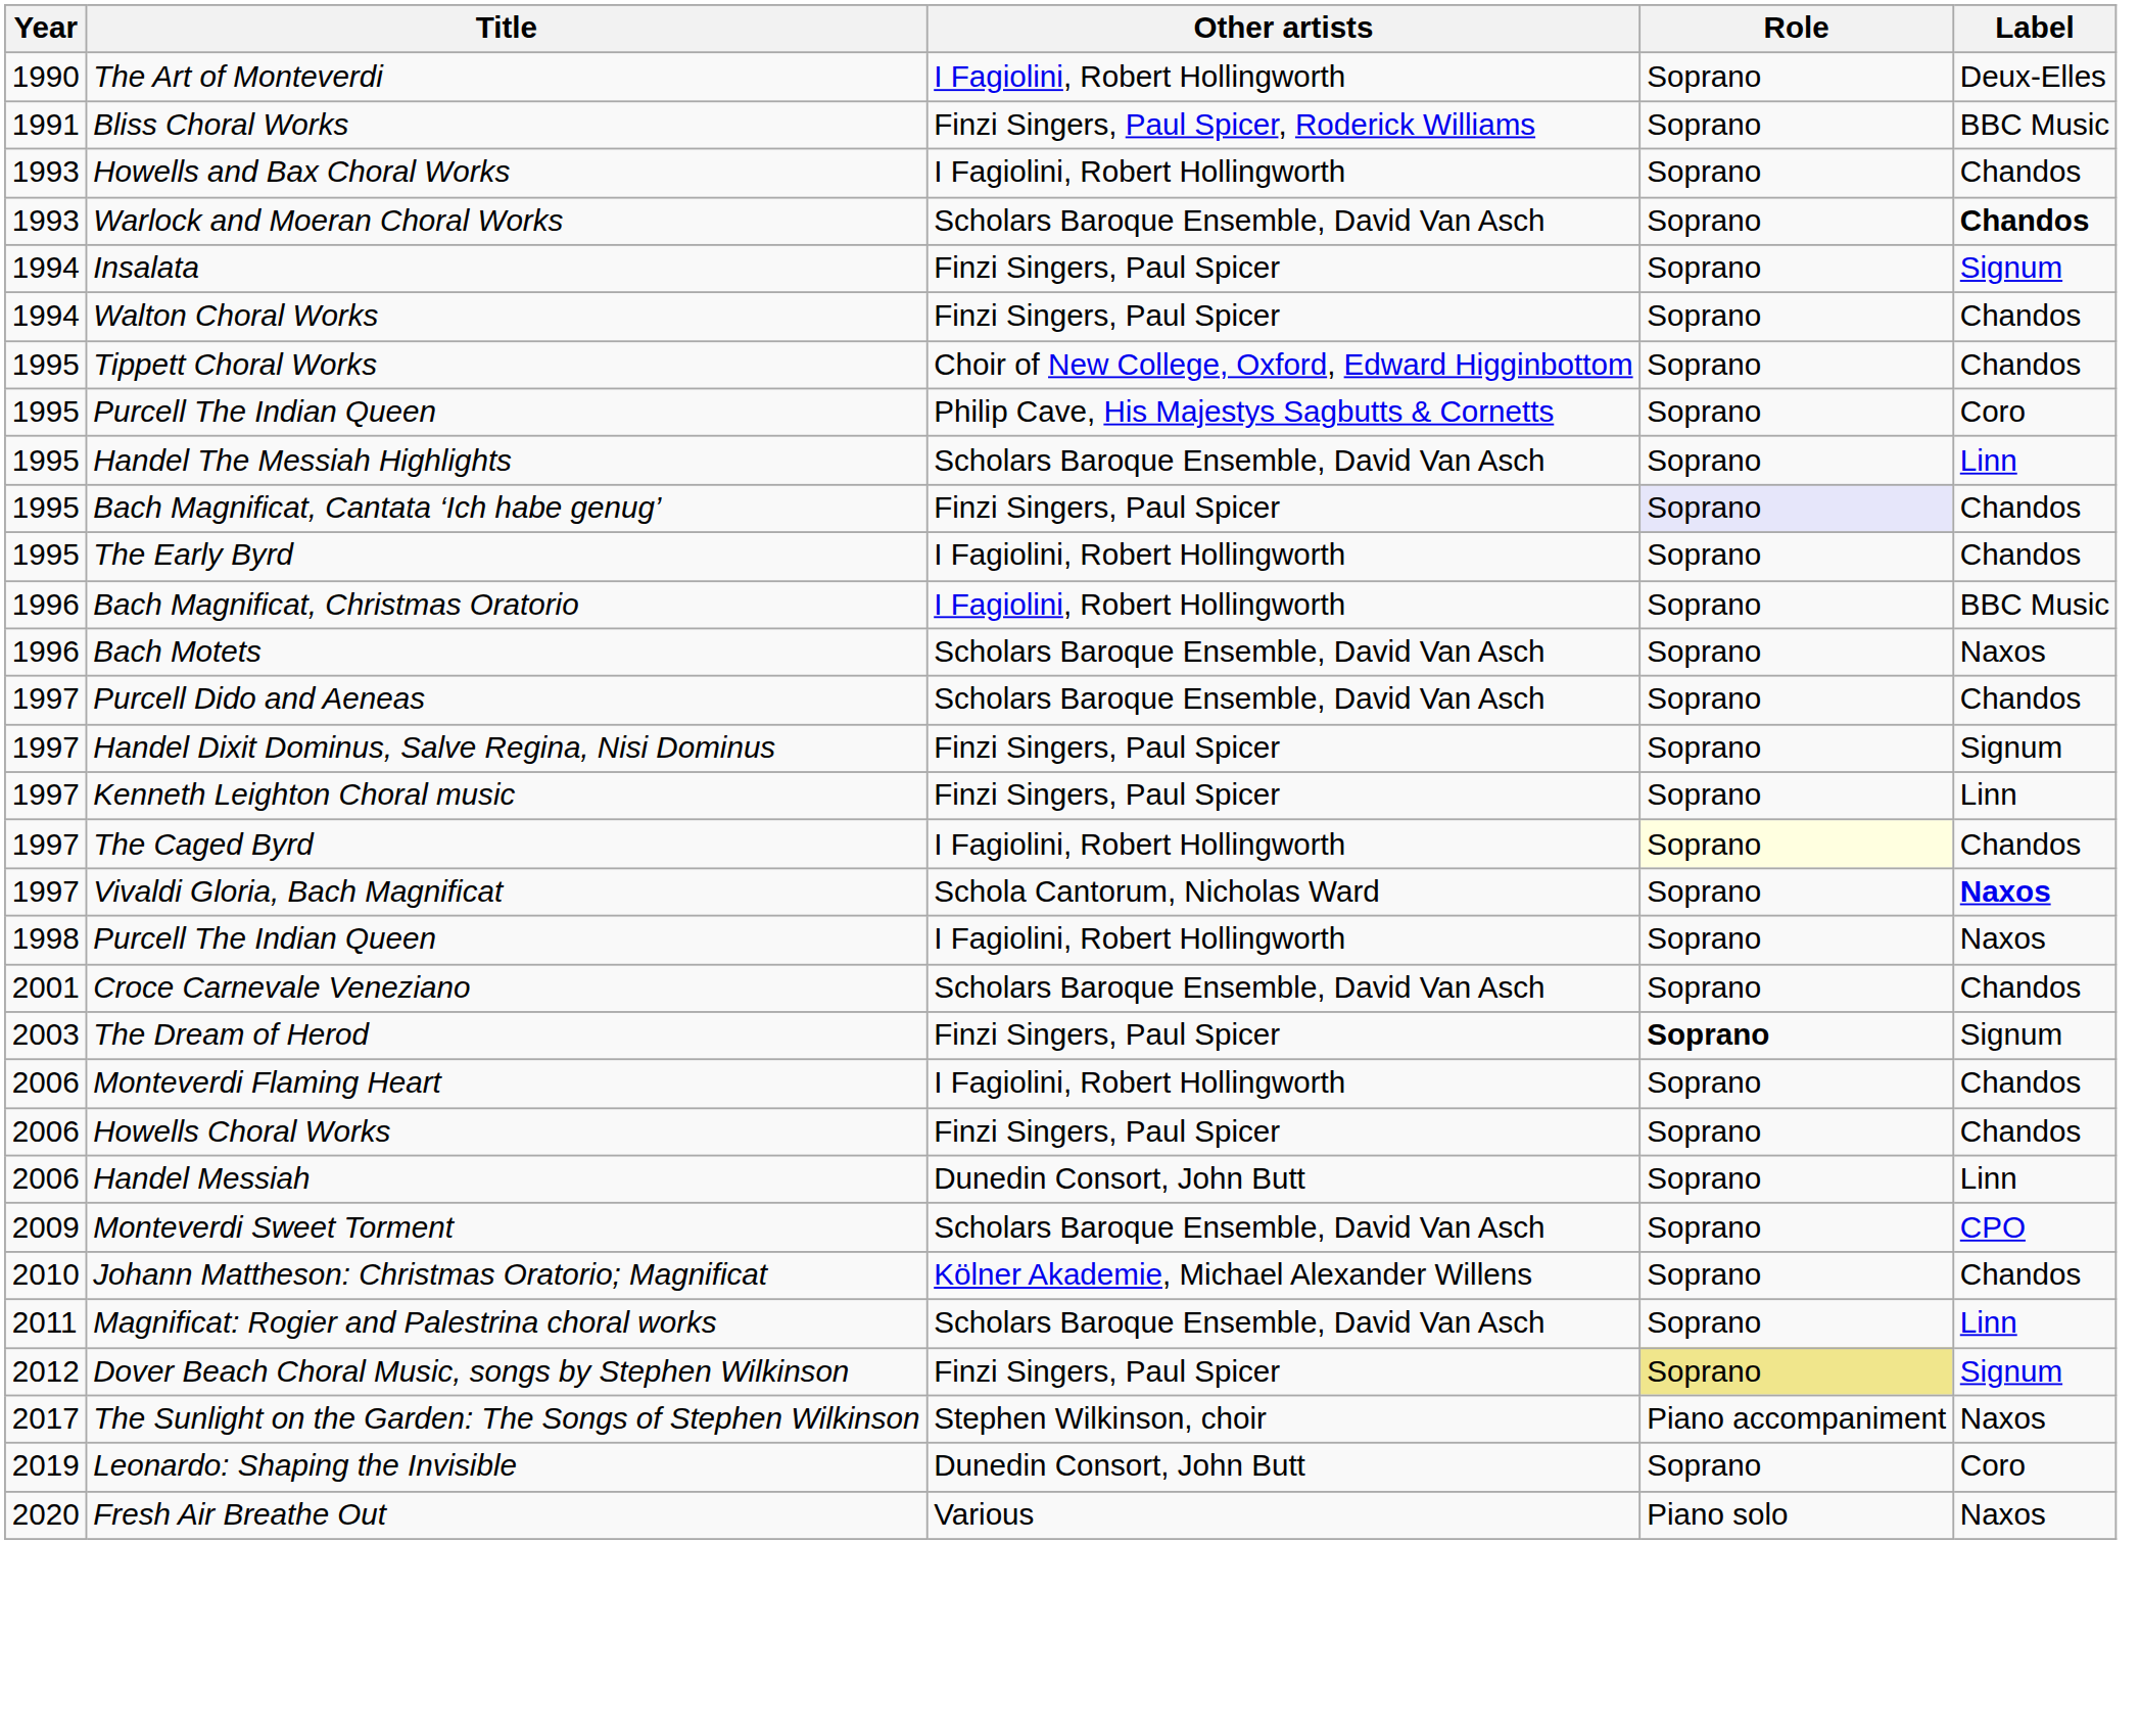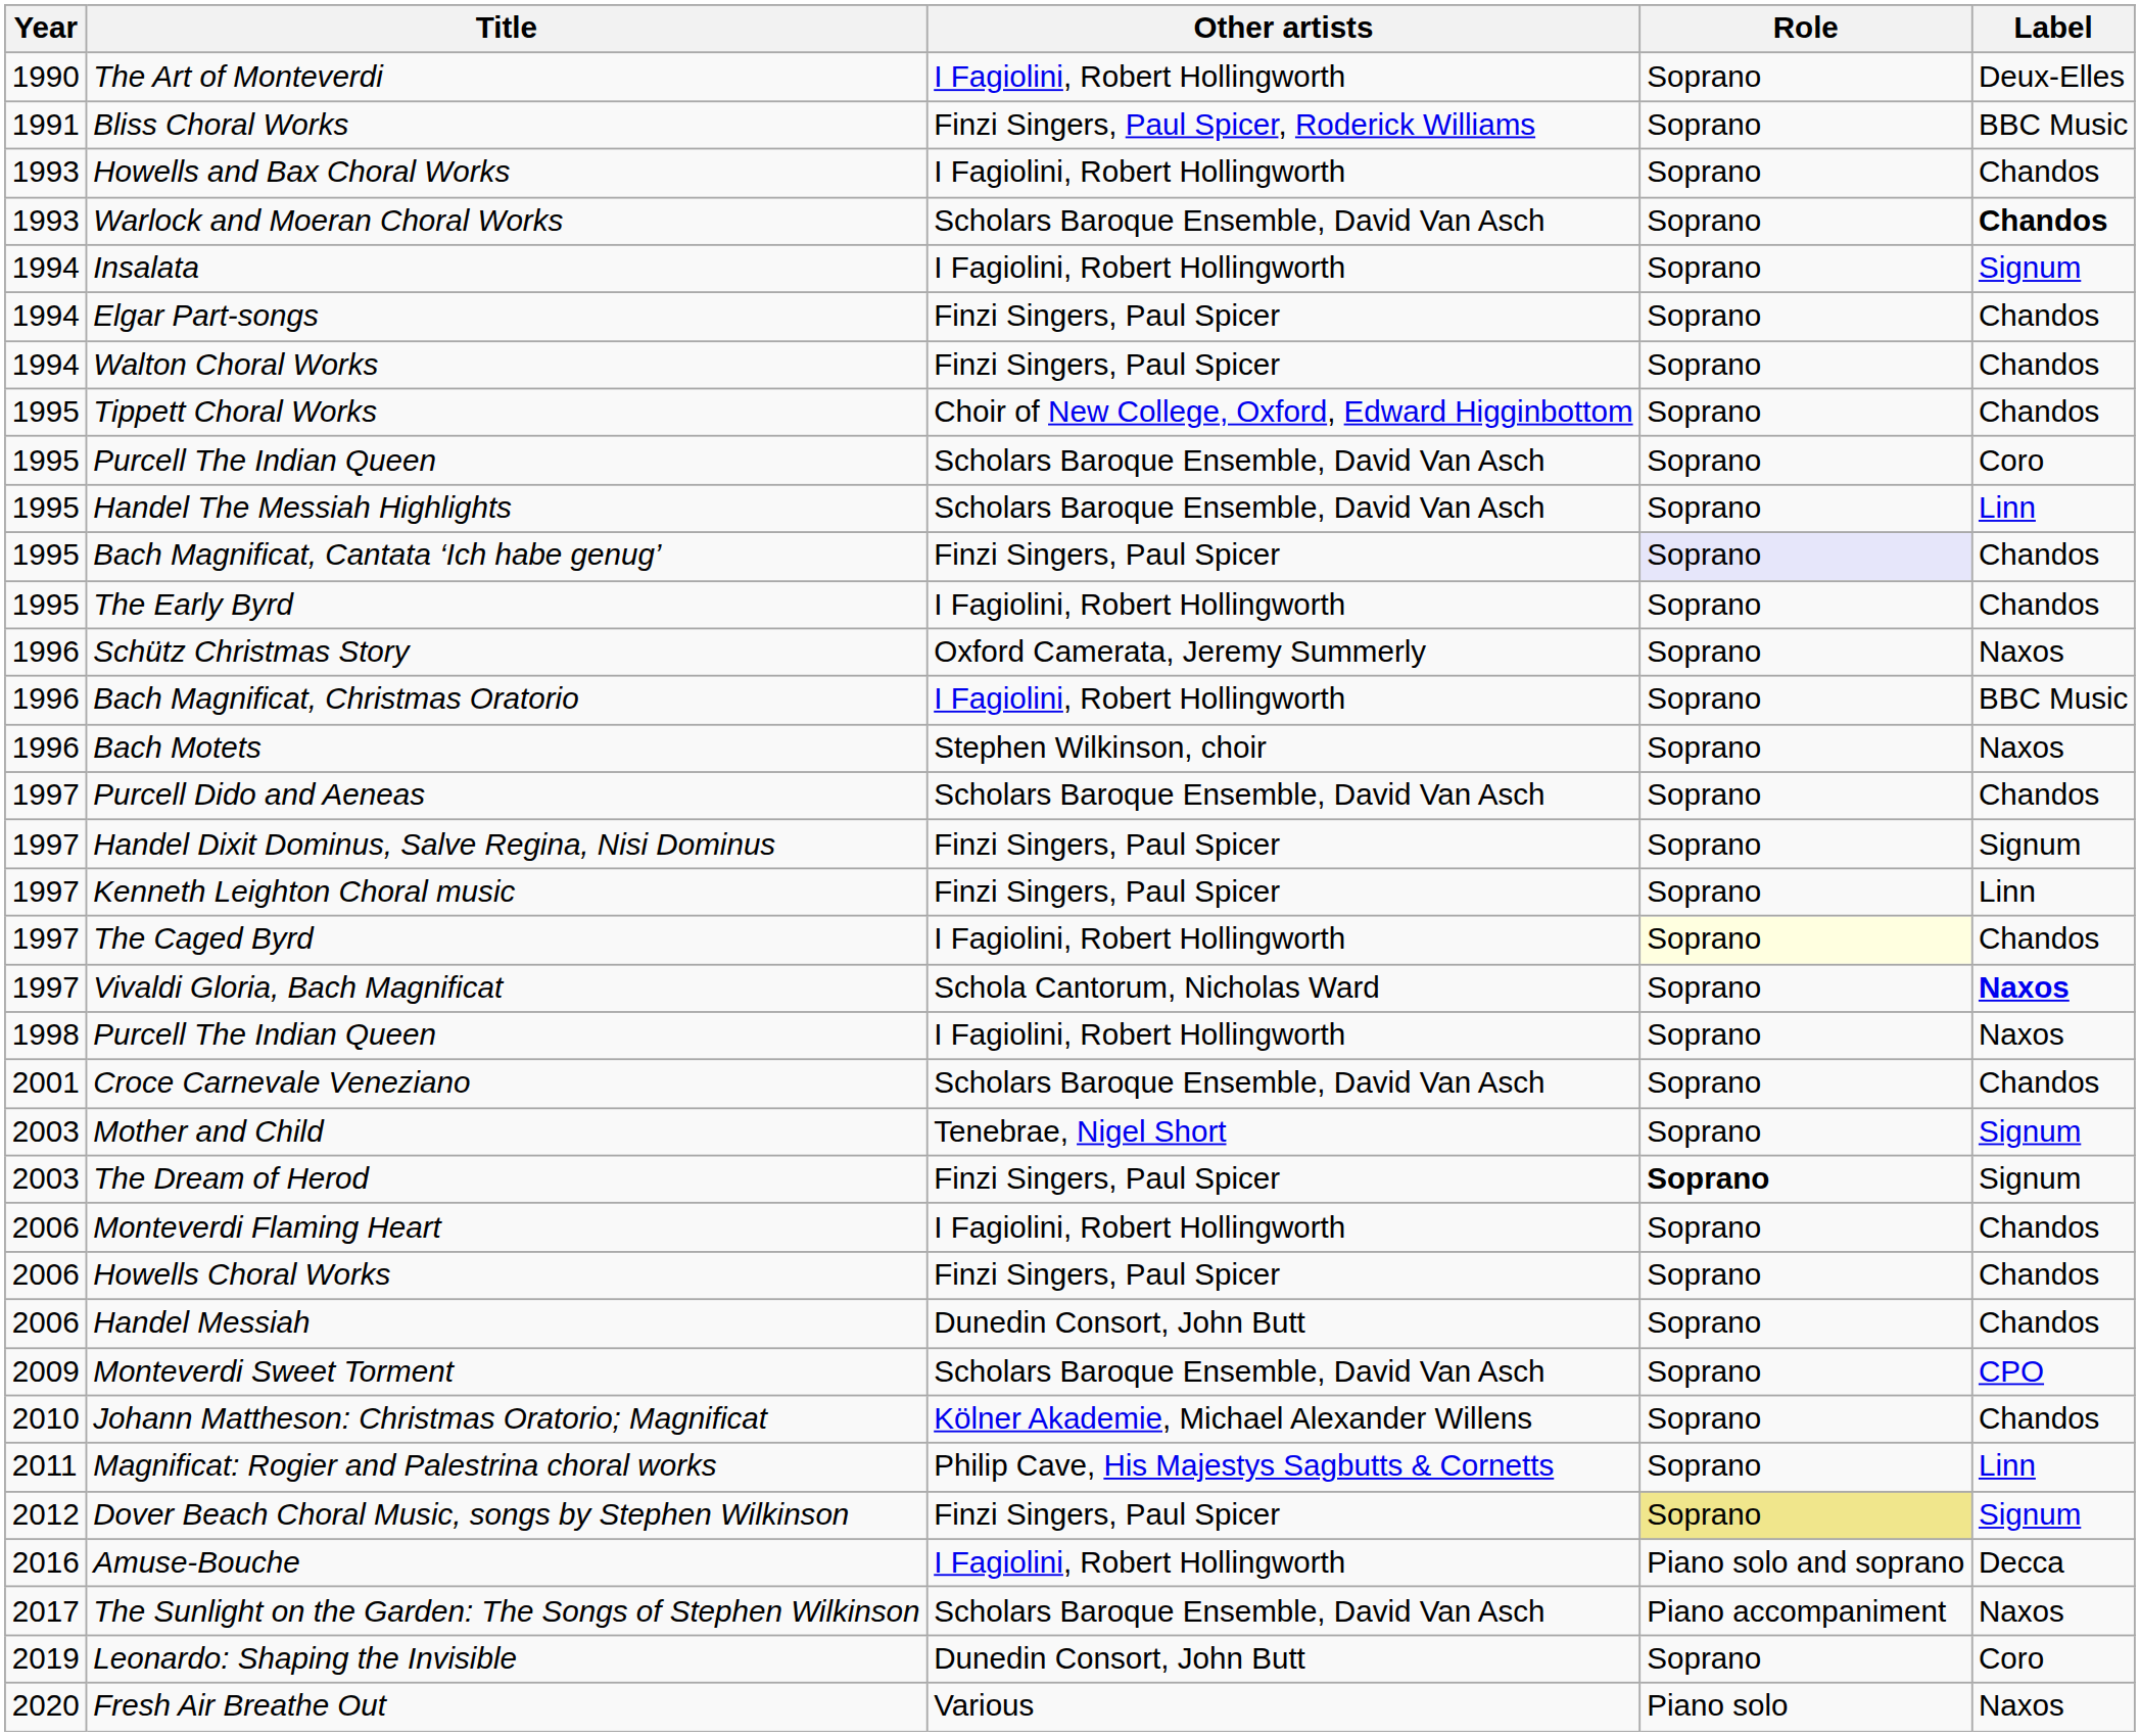 <table class="wikitable">
 <tr>
 <th>Year</th>
 <th>Title</th>
 <th>Other artists</th>
 <th>Role</th>
 <th>Label</th>
 </tr>
 <tr>
 <td>1990</td>
 <td><em>The Art of Monteverdi</em></td>
 <td><a href='#'>I Fagiolini</a>, Robert Hollingworth</td>
 <td>Soprano</td>
 <td>Deux-Elles</td>
 </tr>
 <tr>
 <td>1991</td>
 <td><em>Bliss Choral Works</em></td>
 <td>Finzi Singers, <a href='#'>Paul Spicer</a>, <a href='#'>Roderick Williams</a></td>
 <td>Soprano</td>
 <td>BBC Music</td>
 </tr>
 <tr>
 <td>1993</td>
 <td><em>Howells and Bax Choral Works</em></td>
 <td>I Fagiolini, Robert Hollingworth</td>
 <td>Soprano</td>
 <td>Chandos</td>
 </tr>
 <tr>
 <td>1993</td>
 <td><em>Warlock and Moeran Choral Works</em></td>
 <td>Scholars Baroque Ensemble, David Van Asch</td>
 <td>Soprano</td>
 <td><strong>Chandos</strong></td>
 </tr>
 <tr>
 <td>1994</td>
 <td><em>Insalata</em></td>
+<td>I Fagiolini, Robert Hollingworth</td>
+<td>Soprano</td>
+<td><a href='#'>Signum</a></td>
+</tr>
+<tr>
+<td>1994</td>
+<td><em>Elgar Part-songs</em></td>
 <td>Finzi Singers, Paul Spicer</td>
 <td>Soprano</td>
-<td><a href='#'>Signum</a></td>
+<td>Chandos</td>
 </tr>
 <tr>
 <td>1994</td>
 <td><em>Walton Choral Works</em></td>
 <td>Finzi Singers, Paul Spicer</td>
 <td>Soprano</td>
 <td>Chandos</td>
 </tr>
 <tr>
 <td>1995</td>
 <td><em>Tippett Choral Works</em></td>
 <td>Choir of <a href='#'>New College, Oxford</a>,  <a href='#'>Edward Higginbottom</a></td>
 <td>Soprano</td>
 <td>Chandos</td>
 </tr>
 <tr>
 <td>1995</td>
 <td><em>Purcell The Indian Queen</em></td>
-<td>Philip Cave, <a href='#'>His Majestys Sagbutts & Cornetts</a></td>
+<td>Scholars Baroque Ensemble, David Van Asch</td>
 <td>Soprano</td>
 <td>Coro</td>
 </tr>
 <tr>
 <td>1995</td>
 <td><em>Handel The Messiah Highlights</em></td>
 <td>Scholars Baroque Ensemble, David Van Asch</td>
 <td>Soprano</td>
 <td><a href='#'>Linn</a></td>
 </tr>
 <tr>
 <td>1995</td>
 <td><em>Bach Magnificat, Cantata ‘Ich habe genug’</em></td>
 <td>Finzi Singers, Paul Spicer</td>
 <td style="background: lavender;">Soprano</td>
 <td>Chandos</td>
 </tr>
 <tr>
 <td>1995</td>
 <td><em>The Early Byrd</em></td>
 <td>I Fagiolini, Robert Hollingworth</td>
 <td>Soprano</td>
 <td>Chandos</td>
 </tr>
 <tr>
 <td>1996</td>
+<td><em>Schütz Christmas Story</em></td>
+<td>Oxford Camerata, Jeremy Summerly</td>
+<td>Soprano</td>
+<td>Naxos</td>
+</tr>
+<tr>
+<td>1996</td>
 <td><em>Bach Magnificat, Christmas Oratorio</em></td>
 <td><a href='#'>I Fagiolini</a>, Robert Hollingworth</td>
 <td>Soprano</td>
 <td>BBC Music</td>
 </tr>
 <tr>
 <td>1996</td>
 <td><em>Bach Motets</em></td>
-<td>Scholars Baroque Ensemble, David Van Asch</td>
+<td>Stephen Wilkinson, choir</td>
 <td>Soprano</td>
 <td>Naxos</td>
 </tr>
 <tr>
 <td>1997</td>
 <td><em>Purcell Dido and Aeneas</em></td>
 <td>Scholars Baroque Ensemble, David Van Asch</td>
 <td>Soprano</td>
 <td>Chandos</td>
 </tr>
 <tr>
 <td>1997</td>
 <td><em>Handel Dixit Dominus, Salve Regina, Nisi Dominus</em></td>
 <td>Finzi Singers, Paul Spicer</td>
 <td>Soprano</td>
 <td>Signum</td>
 </tr>
 <tr>
 <td>1997</td>
 <td><em>Kenneth Leighton Choral music</em></td>
 <td>Finzi Singers, Paul Spicer</td>
 <td>Soprano</td>
 <td>Linn</td>
 </tr>
 <tr>
 <td>1997</td>
 <td><em>The Caged Byrd</em></td>
 <td>I Fagiolini, Robert Hollingworth</td>
 <td style="background: lightyellow;">Soprano</td>
 <td>Chandos</td>
 </tr>
 <tr>
 <td>1997</td>
 <td><em>Vivaldi Gloria, Bach Magnificat</em></td>
 <td>Schola Cantorum, Nicholas Ward</td>
 <td>Soprano</td>
 <td><strong><a href='#'>Naxos</a></strong></td>
 </tr>
 <tr>
 <td>1998</td>
 <td><em>Purcell The Indian Queen</em></td>
 <td>I Fagiolini, Robert Hollingworth</td>
 <td>Soprano</td>
 <td>Naxos</td>
 </tr>
 <tr>
 <td>2001</td>
 <td><em>Croce Carnevale Veneziano</em></td>
 <td>Scholars Baroque Ensemble, David Van Asch</td>
 <td>Soprano</td>
 <td>Chandos</td>
 </tr>
 <tr>
 <td>2003</td>
+<td><em>Mother and Child</em></td>
+<td>Tenebrae, <a href='#'>Nigel Short</a></td>
+<td>Soprano</td>
+<td><a href='#'>Signum</a></td>
+</tr>
+<tr>
+<td>2003</td>
 <td><em>The Dream of Herod</em></td>
 <td>Finzi Singers, Paul Spicer</td>
 <td><strong>Soprano</strong></td>
 <td>Signum</td>
 </tr>
 <tr>
 <td>2006</td>
 <td><em>Monteverdi Flaming Heart</em></td>
 <td>I Fagiolini, Robert Hollingworth</td>
 <td>Soprano</td>
 <td>Chandos</td>
 </tr>
 <tr>
 <td>2006</td>
 <td><em>Howells Choral Works</em></td>
 <td>Finzi Singers, Paul Spicer</td>
 <td>Soprano</td>
 <td>Chandos</td>
 </tr>
 <tr>
 <td>2006</td>
 <td><em>Handel Messiah</em></td>
 <td>Dunedin Consort, John Butt</td>
 <td>Soprano</td>
-<td>Linn</td>
+<td>Chandos</td>
 </tr>
 <tr>
 <td>2009</td>
 <td><em>Monteverdi Sweet Torment</em></td>
 <td>Scholars Baroque Ensemble, David Van Asch</td>
 <td>Soprano</td>
 <td><a href='#'>CPO</a></td>
 </tr>
 <tr>
 <td>2010</td>
 <td><em>Johann Mattheson: Christmas Oratorio; Magnificat</em></td>
 <td><a href='#'>Kölner Akademie</a>, Michael Alexander Willens</td>
 <td>Soprano</td>
 <td>Chandos</td>
 </tr>
 <tr>
 <td>2011</td>
 <td><em>Magnificat: Rogier and Palestrina choral works</em></td>
-<td>Scholars Baroque Ensemble, David Van Asch</td>
+<td>Philip Cave, <a href='#'>His Majestys Sagbutts & Cornetts</a></td>
 <td>Soprano</td>
 <td><a href='#'>Linn</a></td>
 </tr>
 <tr>
 <td>2012</td>
 <td><em>Dover Beach Choral Music, songs by Stephen Wilkinson</em></td>
 <td>Finzi Singers, Paul Spicer</td>
 <td style="background: khaki;">Soprano</td>
 <td><a href='#'>Signum</a></td>
 </tr>
 <tr>
+<td>2016</td>
+<td><em>Amuse-Bouche</em></td>
+<td><a href='#'>I Fagiolini</a>, Robert Hollingworth</td>
+<td>Piano solo and soprano</td>
+<td>Decca</td>
+</tr>
+<tr>
 <td>2017</td>
 <td><em>The Sunlight on the Garden: The Songs of Stephen Wilkinson</em></td>
-<td>Stephen Wilkinson, choir</td>
+<td>Scholars Baroque Ensemble, David Van Asch</td>
 <td>Piano accompaniment</td>
 <td>Naxos</td>
 </tr>
 <tr>
 <td>2019</td>
 <td><em>Leonardo: Shaping the Invisible</em></td>
 <td>Dunedin Consort, John Butt</td>
 <td>Soprano</td>
 <td>Coro</td>
 </tr>
 <tr>
 <td>2020</td>
 <td><em>Fresh Air Breathe Out</em></td>
 <td>Various</td>
 <td>Piano solo</td>
 <td>Naxos</td>
 </tr>
 </table>
